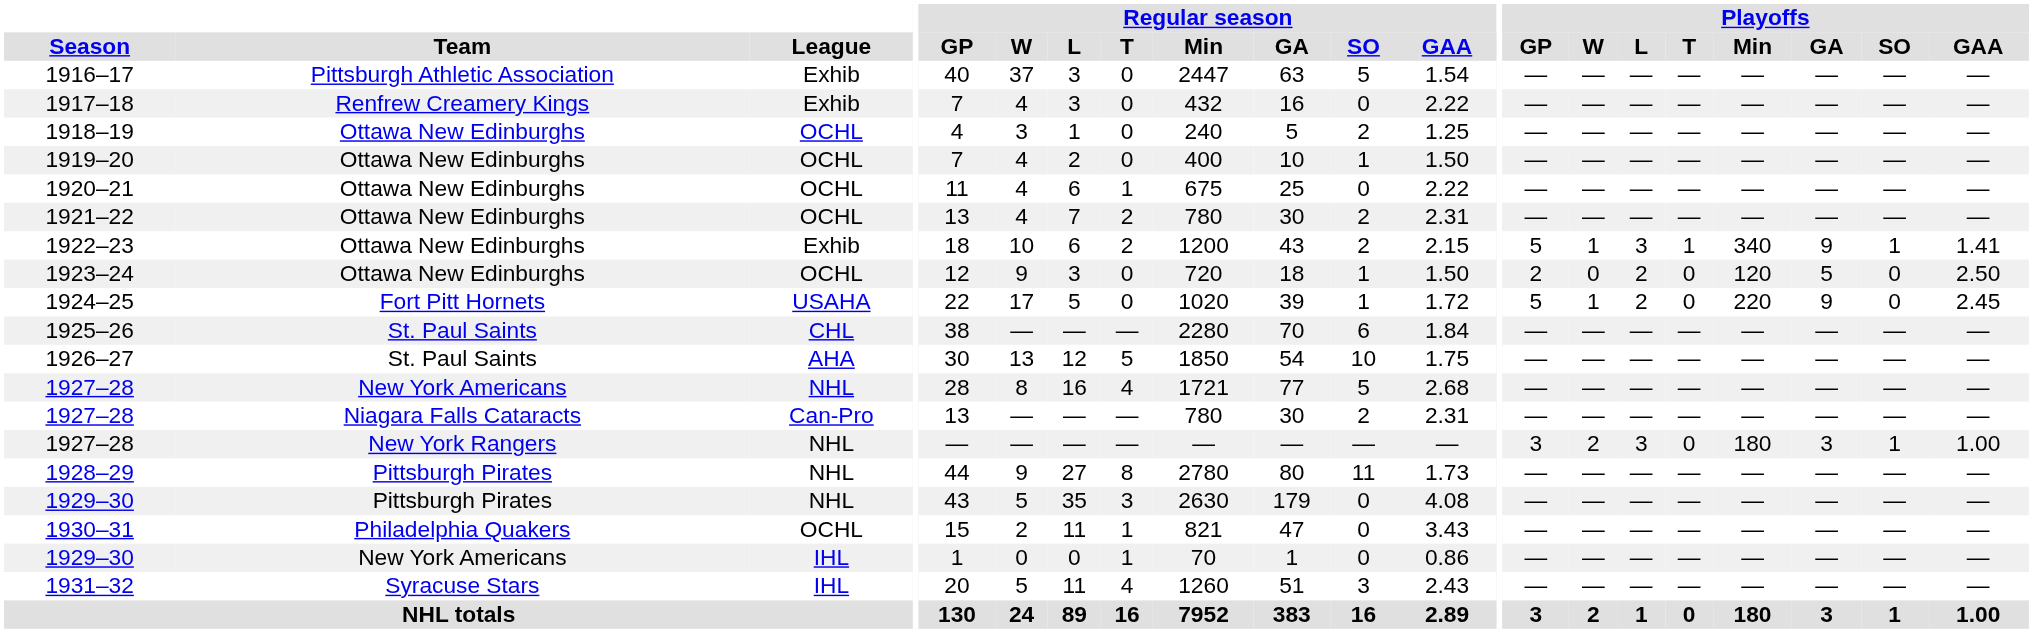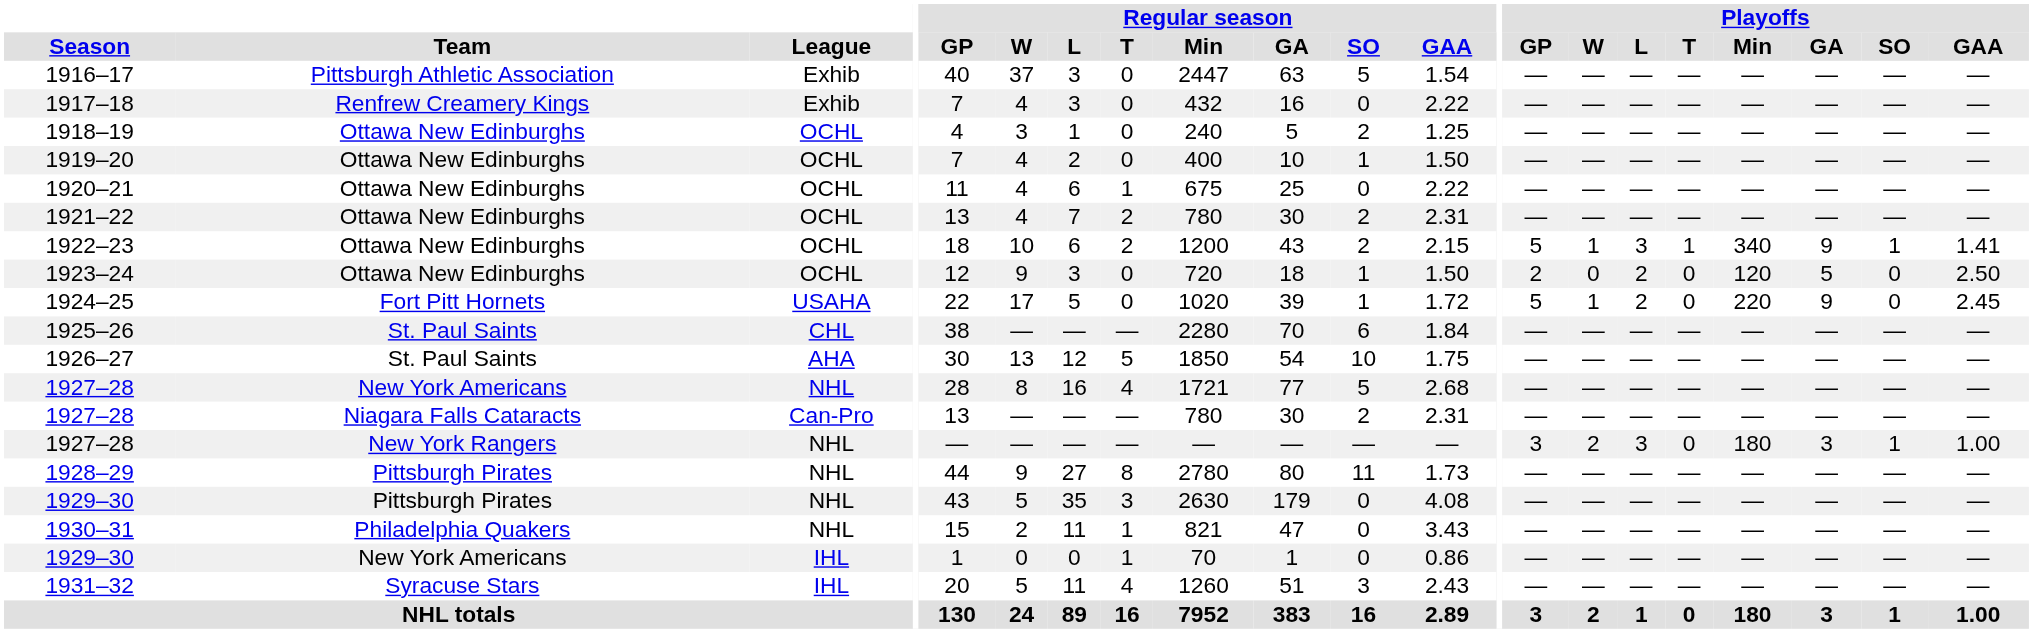 <table border="0" cellpadding="1" cellspacing="0" style="width:90%; text-align:center;">
 <tr bgcolor="#e0e0e0">
 <th colspan="3" bgcolor="#ffffff"></th>
 <th rowspan="99" bgcolor="#ffffff"></th>
 <th colspan="8" bgcolor="#e0e0e0"><a href='#'>Regular season</a></th>
 <th rowspan="99" bgcolor="#ffffff"></th>
 <th colspan="8" bgcolor="#e0e0e0"><a href='#'>Playoffs</a></th>
 </tr>
 <tr bgcolor="#e0e0e0">
 <th><a href='#'>Season</a></th>
 <th>Team</th>
 <th>League</th>
 <th>GP</th>
 <th>W</th>
 <th>L</th>
 <th>T</th>
 <th>Min</th>
 <th>GA</th>
 <th><a href='#'>SO</a></th>
 <th><a href='#'>GAA</a></th>
 <th>GP</th>
 <th>W</th>
 <th>L</th>
 <th>T</th>
 <th>Min</th>
 <th>GA</th>
 <th>SO</th>
 <th>GAA</th>
 </tr>
 <tr>
 <td>1916–17</td>
 <td><a href='#'>Pittsburgh Athletic Association</a></td>
 <td>Exhib</td>
 <td>40</td>
 <td>37</td>
 <td>3</td>
 <td>0</td>
 <td>2447</td>
 <td>63</td>
 <td>5</td>
 <td>1.54</td>
 <td>—</td>
 <td>—</td>
 <td>—</td>
 <td>—</td>
 <td>—</td>
 <td>—</td>
 <td>—</td>
 <td>—</td>
 </tr>
 <tr bgcolor="#f0f0f0">
 <td>1917–18</td>
 <td><a href='#'>Renfrew Creamery Kings</a></td>
 <td>Exhib</td>
 <td>7</td>
 <td>4</td>
 <td>3</td>
 <td>0</td>
 <td>432</td>
 <td>16</td>
 <td>0</td>
 <td>2.22</td>
 <td>—</td>
 <td>—</td>
 <td>—</td>
 <td>—</td>
 <td>—</td>
 <td>—</td>
 <td>—</td>
 <td>—</td>
 </tr>
 <tr>
 <td>1918–19</td>
 <td><a href='#'>Ottawa New Edinburghs</a></td>
 <td><a href='#'>OCHL</a></td>
 <td>4</td>
 <td>3</td>
 <td>1</td>
 <td>0</td>
 <td>240</td>
 <td>5</td>
 <td>2</td>
 <td>1.25</td>
 <td>—</td>
 <td>—</td>
 <td>—</td>
 <td>—</td>
 <td>—</td>
 <td>—</td>
 <td>—</td>
 <td>—</td>
 </tr>
 <tr bgcolor="#f0f0f0">
 <td>1919–20</td>
 <td>Ottawa New Edinburghs</td>
 <td>OCHL</td>
 <td>7</td>
 <td>4</td>
 <td>2</td>
 <td>0</td>
 <td>400</td>
 <td>10</td>
 <td>1</td>
 <td>1.50</td>
 <td>—</td>
 <td>—</td>
 <td>—</td>
 <td>—</td>
 <td>—</td>
 <td>—</td>
 <td>—</td>
 <td>—</td>
 </tr>
 <tr>
 <td>1920–21</td>
 <td>Ottawa New Edinburghs</td>
 <td>OCHL</td>
 <td>11</td>
 <td>4</td>
 <td>6</td>
 <td>1</td>
 <td>675</td>
 <td>25</td>
 <td>0</td>
 <td>2.22</td>
 <td>—</td>
 <td>—</td>
 <td>—</td>
 <td>—</td>
 <td>—</td>
 <td>—</td>
 <td>—</td>
 <td>—</td>
 </tr>
 <tr bgcolor="#f0f0f0">
 <td>1921–22</td>
 <td>Ottawa New Edinburghs</td>
 <td>OCHL</td>
 <td>13</td>
 <td>4</td>
 <td>7</td>
 <td>2</td>
 <td>780</td>
 <td>30</td>
 <td>2</td>
 <td>2.31</td>
 <td>—</td>
 <td>—</td>
 <td>—</td>
 <td>—</td>
 <td>—</td>
 <td>—</td>
 <td>—</td>
 <td>—</td>
 </tr>
 <tr>
 <td>1922–23</td>
 <td>Ottawa New Edinburghs</td>
-<td>Exhib</td>
+<td>OCHL</td>
 <td>18</td>
 <td>10</td>
 <td>6</td>
 <td>2</td>
 <td>1200</td>
 <td>43</td>
 <td>2</td>
 <td>2.15</td>
 <td>5</td>
 <td>1</td>
 <td>3</td>
 <td>1</td>
 <td>340</td>
 <td>9</td>
 <td>1</td>
 <td>1.41</td>
 </tr>
 <tr bgcolor="#f0f0f0">
 <td>1923–24</td>
 <td>Ottawa New Edinburghs</td>
 <td>OCHL</td>
 <td>12</td>
 <td>9</td>
 <td>3</td>
 <td>0</td>
 <td>720</td>
 <td>18</td>
 <td>1</td>
 <td>1.50</td>
 <td>2</td>
 <td>0</td>
 <td>2</td>
 <td>0</td>
 <td>120</td>
 <td>5</td>
 <td>0</td>
 <td>2.50</td>
 </tr>
 <tr>
 <td>1924–25</td>
 <td><a href='#'>Fort Pitt Hornets</a></td>
 <td><a href='#'>USAHA</a></td>
 <td>22</td>
 <td>17</td>
 <td>5</td>
 <td>0</td>
 <td>1020</td>
 <td>39</td>
 <td>1</td>
 <td>1.72</td>
 <td>5</td>
 <td>1</td>
 <td>2</td>
 <td>0</td>
 <td>220</td>
 <td>9</td>
 <td>0</td>
 <td>2.45</td>
 </tr>
 <tr bgcolor="#f0f0f0">
 <td>1925–26</td>
 <td><a href='#'>St. Paul Saints</a></td>
 <td><a href='#'>CHL</a></td>
 <td>38</td>
 <td>—</td>
 <td>—</td>
 <td>—</td>
 <td>2280</td>
 <td>70</td>
 <td>6</td>
 <td>1.84</td>
 <td>—</td>
 <td>—</td>
 <td>—</td>
 <td>—</td>
 <td>—</td>
 <td>—</td>
 <td>—</td>
 <td>—</td>
 </tr>
 <tr>
 <td>1926–27</td>
 <td>St. Paul Saints</td>
 <td><a href='#'>AHA</a></td>
 <td>30</td>
 <td>13</td>
 <td>12</td>
 <td>5</td>
 <td>1850</td>
 <td>54</td>
 <td>10</td>
 <td>1.75</td>
 <td>—</td>
 <td>—</td>
 <td>—</td>
 <td>—</td>
 <td>—</td>
 <td>—</td>
 <td>—</td>
 <td>—</td>
 </tr>
 <tr bgcolor="#f0f0f0">
 <td><a href='#'>1927–28</a></td>
 <td><a href='#'>New York Americans</a></td>
 <td><a href='#'>NHL</a></td>
 <td>28</td>
 <td>8</td>
 <td>16</td>
 <td>4</td>
 <td>1721</td>
 <td>77</td>
 <td>5</td>
 <td>2.68</td>
 <td>—</td>
 <td>—</td>
 <td>—</td>
 <td>—</td>
 <td>—</td>
 <td>—</td>
 <td>—</td>
 <td>—</td>
 </tr>
 <tr>
 <td><a href='#'>1927–28</a></td>
 <td><a href='#'>Niagara Falls Cataracts</a></td>
 <td><a href='#'>Can-Pro</a></td>
 <td>13</td>
 <td>—</td>
 <td>—</td>
 <td>—</td>
 <td>780</td>
 <td>30</td>
 <td>2</td>
 <td>2.31</td>
 <td>—</td>
 <td>—</td>
 <td>—</td>
 <td>—</td>
 <td>—</td>
 <td>—</td>
 <td>—</td>
 <td>—</td>
 </tr>
 <tr bgcolor="#f0f0f0">
 <td>1927–28</td>
 <td><a href='#'>New York Rangers</a></td>
 <td>NHL</td>
 <td>—</td>
 <td>—</td>
 <td>—</td>
 <td>—</td>
 <td>—</td>
 <td>—</td>
 <td>—</td>
 <td>—</td>
 <td>3</td>
 <td>2</td>
 <td>3</td>
 <td>0</td>
 <td>180</td>
 <td>3</td>
 <td>1</td>
 <td>1.00</td>
 </tr>
 <tr>
 <td><a href='#'>1928–29</a></td>
 <td><a href='#'>Pittsburgh Pirates</a></td>
 <td>NHL</td>
 <td>44</td>
 <td>9</td>
 <td>27</td>
 <td>8</td>
 <td>2780</td>
 <td>80</td>
 <td>11</td>
 <td>1.73</td>
 <td>—</td>
 <td>—</td>
 <td>—</td>
 <td>—</td>
 <td>—</td>
 <td>—</td>
 <td>—</td>
 <td>—</td>
 </tr>
 <tr bgcolor="#f0f0f0">
 <td><a href='#'>1929–30</a></td>
 <td>Pittsburgh Pirates</td>
 <td>NHL</td>
 <td>43</td>
 <td>5</td>
 <td>35</td>
 <td>3</td>
 <td>2630</td>
 <td>179</td>
 <td>0</td>
 <td>4.08</td>
 <td>—</td>
 <td>—</td>
 <td>—</td>
 <td>—</td>
 <td>—</td>
 <td>—</td>
 <td>—</td>
 <td>—</td>
 </tr>
 <tr>
 <td><a href='#'>1930–31</a></td>
 <td><a href='#'>Philadelphia Quakers</a></td>
-<td>OCHL</td>
+<td>NHL</td>
 <td>15</td>
 <td>2</td>
 <td>11</td>
 <td>1</td>
 <td>821</td>
 <td>47</td>
 <td>0</td>
 <td>3.43</td>
 <td>—</td>
 <td>—</td>
 <td>—</td>
 <td>—</td>
 <td>—</td>
 <td>—</td>
 <td>—</td>
 <td>—</td>
 </tr>
 <tr bgcolor="#f0f0f0">
 <td><a href='#'>1929–30</a></td>
 <td>New York Americans</td>
 <td><a href='#'>IHL</a></td>
 <td>1</td>
 <td>0</td>
 <td>0</td>
 <td>1</td>
 <td>70</td>
 <td>1</td>
 <td>0</td>
 <td>0.86</td>
 <td>—</td>
 <td>—</td>
 <td>—</td>
 <td>—</td>
 <td>—</td>
 <td>—</td>
 <td>—</td>
 <td>—</td>
 </tr>
 <tr>
 <td><a href='#'>1931–32</a></td>
 <td><a href='#'>Syracuse Stars</a></td>
 <td><a href='#'>IHL</a></td>
 <td>20</td>
 <td>5</td>
 <td>11</td>
 <td>4</td>
 <td>1260</td>
 <td>51</td>
 <td>3</td>
 <td>2.43</td>
 <td>—</td>
 <td>—</td>
 <td>—</td>
 <td>—</td>
 <td>—</td>
 <td>—</td>
 <td>—</td>
 <td>—</td>
 </tr>
 <tr bgcolor="#e0e0e0">
 <th colspan="3">NHL totals</th>
 <th>130</th>
 <th>24</th>
 <th>89</th>
 <th>16</th>
 <th>7952</th>
 <th>383</th>
 <th>16</th>
 <th>2.89</th>
 <th>3</th>
 <th>2</th>
 <th>1</th>
 <th>0</th>
 <th>180</th>
 <th>3</th>
 <th>1</th>
 <th>1.00</th>
 </tr>
 </table>
